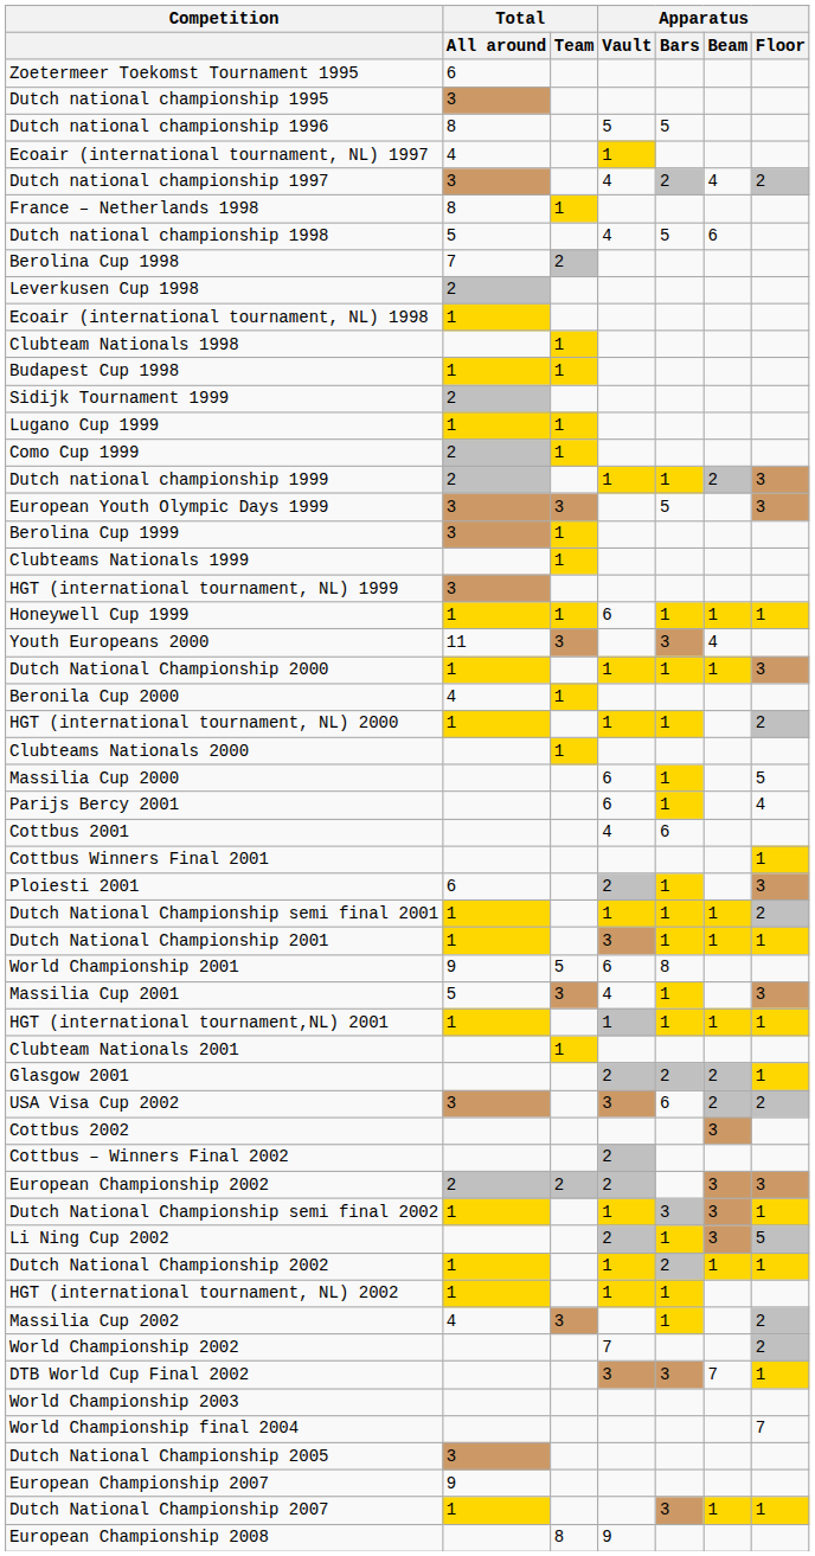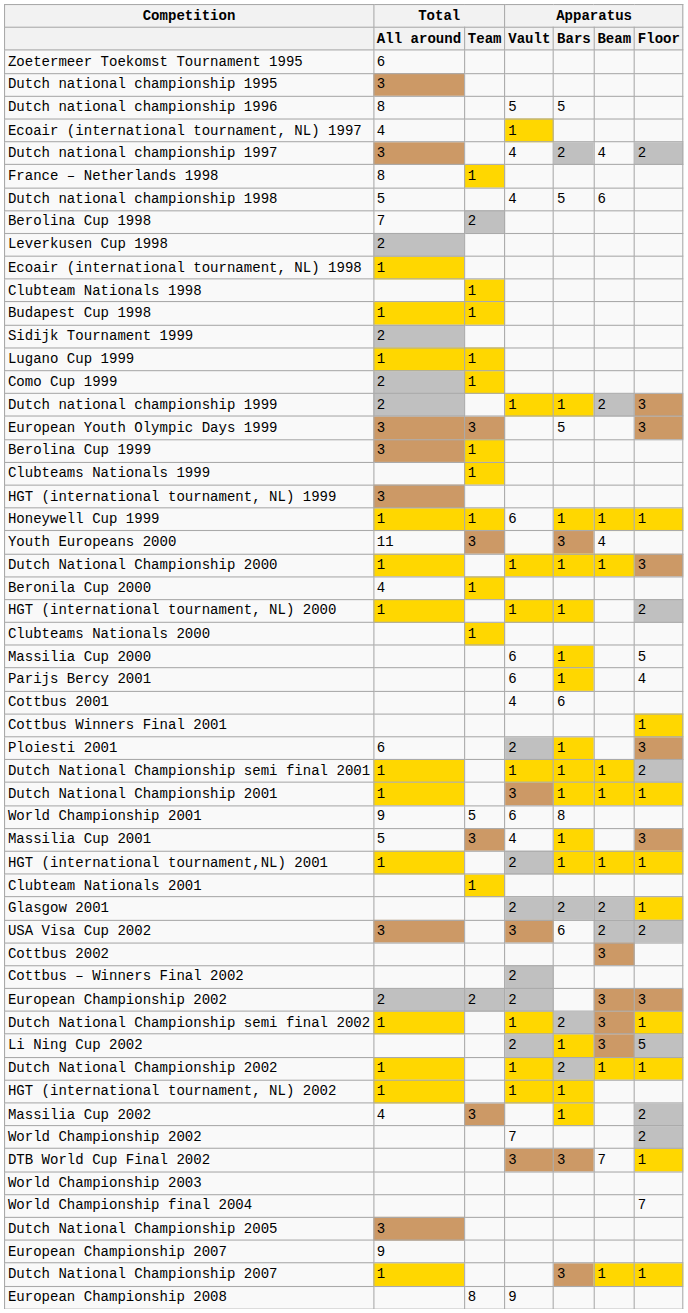 <table class="wikitable">
 <tr>
 <th>Competition</th>
 <th colspan="2">Total</th>
 <th colspan="4">Apparatus</th>
 </tr>
 <tr>
 <th></th>
 <th>All around</th>
 <th>Team</th>
 <th>Vault</th>
 <th>Bars</th>
 <th>Beam</th>
 <th>Floor</th>
 </tr>
 <tr>
 <td>Zoetermeer Toekomst Tournament 1995</td>
 <td>6</td>
 <td></td>
 <td></td>
 <td></td>
 <td></td>
 <td></td>
 </tr>
 <tr>
 <td>Dutch national championship 1995</td>
 <td bgcolor="cc9966">3</td>
 <td></td>
 <td></td>
 <td></td>
 <td></td>
 <td></td>
 </tr>
 <tr>
 <td>Dutch national championship 1996</td>
 <td>8</td>
 <td></td>
 <td>5</td>
 <td>5</td>
 <td></td>
 <td></td>
 </tr>
 <tr>
 <td>Ecoair (international tournament, NL) 1997</td>
 <td>4</td>
 <td></td>
 <td bgcolor="gold">1</td>
 <td></td>
 <td></td>
 <td></td>
 </tr>
 <tr>
 <td>Dutch national championship 1997</td>
 <td bgcolor="cc9966">3</td>
 <td></td>
 <td>4</td>
 <td bgcolor="silver">2</td>
 <td>4</td>
 <td bgcolor="silver">2</td>
 </tr>
 <tr>
 <td>France – Netherlands 1998</td>
 <td>8</td>
 <td bgcolor="gold">1</td>
 <td></td>
 <td></td>
 <td></td>
 <td></td>
 </tr>
 <tr>
 <td>Dutch national championship 1998</td>
 <td>5</td>
 <td></td>
 <td>4</td>
 <td>5</td>
 <td>6</td>
 <td></td>
 </tr>
 <tr>
 <td>Berolina Cup 1998</td>
 <td>7</td>
 <td bgcolor="silver">2</td>
 <td></td>
 <td></td>
 <td></td>
 <td></td>
 </tr>
 <tr>
 <td>Leverkusen Cup 1998</td>
 <td bgcolor="silver">2</td>
 <td></td>
 <td></td>
 <td></td>
 <td></td>
 <td></td>
 </tr>
 <tr>
 <td>Ecoair (international tournament, NL) 1998</td>
 <td bgcolor="gold">1</td>
 <td></td>
 <td></td>
 <td></td>
 <td></td>
 <td></td>
 </tr>
 <tr>
 <td>Clubteam Nationals 1998</td>
 <td></td>
 <td bgcolor="gold">1</td>
 <td></td>
 <td></td>
 <td></td>
 <td></td>
 </tr>
 <tr>
 <td>Budapest Cup 1998</td>
 <td bgcolor="gold">1</td>
 <td bgcolor="gold">1</td>
 <td></td>
 <td></td>
 <td></td>
 <td></td>
 </tr>
 <tr>
 <td>Sidijk Tournament 1999</td>
 <td bgcolor="silver">2</td>
 <td></td>
 <td></td>
 <td></td>
 <td></td>
 <td></td>
 </tr>
 <tr>
 <td>Lugano Cup 1999</td>
 <td bgcolor="gold">1</td>
 <td bgcolor="gold">1</td>
 <td></td>
 <td></td>
 <td></td>
 <td></td>
 </tr>
 <tr>
 <td>Como Cup 1999</td>
 <td bgcolor="silver">2</td>
 <td bgcolor="gold">1</td>
 <td></td>
 <td></td>
 <td></td>
 <td></td>
 </tr>
 <tr>
 <td>Dutch national championship 1999</td>
 <td bgcolor="silver">2</td>
 <td></td>
 <td bgcolor="gold">1</td>
 <td bgcolor="gold">1</td>
 <td bgcolor="silver">2</td>
 <td bgcolor="cc9966">3</td>
 </tr>
 <tr>
 <td>European Youth Olympic Days 1999</td>
 <td bgcolor="cc9966">3</td>
 <td bgcolor="cc9966">3</td>
 <td></td>
 <td>5</td>
 <td></td>
 <td bgcolor="cc9966">3</td>
 </tr>
 <tr>
 <td>Berolina Cup 1999</td>
 <td bgcolor="cc9966">3</td>
 <td bgcolor="gold">1</td>
 <td></td>
 <td></td>
 <td></td>
 <td></td>
 </tr>
 <tr>
 <td>Clubteams Nationals 1999</td>
 <td></td>
 <td bgcolor="gold">1</td>
 <td></td>
 <td></td>
 <td></td>
 <td></td>
 </tr>
 <tr>
 <td>HGT (international tournament, NL) 1999</td>
 <td bgcolor="cc9966">3</td>
 <td></td>
 <td></td>
 <td></td>
 <td></td>
 <td></td>
 </tr>
 <tr>
 <td>Honeywell Cup 1999</td>
 <td bgcolor="gold">1</td>
 <td bgcolor="gold">1</td>
 <td>6</td>
 <td bgcolor="gold">1</td>
 <td bgcolor="gold">1</td>
 <td bgcolor="gold">1</td>
 </tr>
 <tr>
 <td>Youth Europeans 2000</td>
 <td>11</td>
 <td bgcolor="cc9966">3</td>
 <td></td>
 <td bgcolor="cc9966">3</td>
 <td>4</td>
 <td></td>
 </tr>
 <tr>
 <td>Dutch National Championship 2000</td>
 <td bgcolor="gold">1</td>
 <td></td>
 <td bgcolor="gold">1</td>
 <td bgcolor="gold">1</td>
 <td bgcolor="gold">1</td>
 <td bgcolor="cc9966">3</td>
 </tr>
 <tr>
 <td>Beronila Cup 2000</td>
 <td>4</td>
 <td bgcolor="gold">1</td>
 <td></td>
 <td></td>
 <td></td>
 <td></td>
 </tr>
 <tr>
 <td>HGT (international tournament, NL) 2000</td>
 <td bgcolor="gold">1</td>
 <td></td>
 <td bgcolor="gold">1</td>
 <td bgcolor="gold">1</td>
 <td></td>
 <td bgcolor="silver">2</td>
 </tr>
 <tr>
 <td>Clubteams Nationals 2000</td>
 <td></td>
 <td bgcolor="gold">1</td>
 <td></td>
 <td></td>
 <td></td>
 <td></td>
 </tr>
 <tr>
 <td>Massilia Cup 2000</td>
 <td></td>
 <td></td>
 <td>6</td>
 <td bgcolor="gold">1</td>
 <td></td>
 <td>5</td>
 </tr>
 <tr>
 <td>Parijs Bercy 2001</td>
 <td></td>
 <td></td>
 <td>6</td>
 <td bgcolor="gold">1</td>
 <td></td>
 <td>4</td>
 </tr>
 <tr>
 <td>Cottbus 2001</td>
 <td></td>
 <td></td>
 <td>4</td>
 <td>6</td>
 <td></td>
 <td></td>
 </tr>
 <tr>
 <td>Cottbus Winners Final 2001</td>
 <td></td>
 <td></td>
 <td></td>
 <td></td>
 <td></td>
 <td bgcolor="gold">1</td>
 </tr>
 <tr>
 <td>Ploiesti 2001</td>
 <td>6</td>
 <td></td>
 <td bgcolor="silver">2</td>
 <td bgcolor="gold">1</td>
 <td></td>
 <td bgcolor="cc9966">3</td>
 </tr>
 <tr>
 <td>Dutch National Championship semi final 2001</td>
 <td bgcolor="gold">1</td>
 <td></td>
 <td bgcolor="gold">1</td>
 <td bgcolor="gold">1</td>
 <td bgcolor="gold">1</td>
 <td bgcolor="silver">2</td>
 </tr>
 <tr>
 <td>Dutch National Championship 2001</td>
 <td bgcolor="gold">1</td>
 <td></td>
 <td bgcolor="cc9966">3</td>
 <td bgcolor="gold">1</td>
 <td bgcolor="gold">1</td>
 <td bgcolor="gold">1</td>
 </tr>
 <tr>
 <td>World Championship 2001</td>
 <td>9</td>
 <td>5</td>
 <td>6</td>
 <td>8</td>
 <td></td>
 <td></td>
 </tr>
 <tr>
 <td>Massilia Cup 2001</td>
 <td>5</td>
 <td bgcolor="cc9966">3</td>
 <td>4</td>
 <td bgcolor="gold">1</td>
 <td></td>
 <td bgcolor="cc9966">3</td>
 </tr>
 <tr>
 <td>HGT (international tournament,NL) 2001</td>
 <td bgcolor="gold">1</td>
 <td></td>
-<td bgcolor="silver">1</td>
+<td bgcolor="silver">2</td>
 <td bgcolor="gold">1</td>
 <td bgcolor="gold">1</td>
 <td bgcolor="gold">1</td>
 </tr>
 <tr>
 <td>Clubteam Nationals  2001</td>
 <td></td>
 <td bgcolor="gold">1</td>
 <td></td>
 <td></td>
 <td></td>
 <td></td>
 </tr>
 <tr>
 <td>Glasgow 2001</td>
 <td></td>
 <td></td>
 <td bgcolor="silver">2</td>
 <td bgcolor="silver">2</td>
 <td bgcolor="silver">2</td>
 <td bgcolor="gold">1</td>
 </tr>
 <tr>
 <td>USA Visa Cup 2002</td>
 <td bgcolor="cc9966">3</td>
 <td></td>
 <td bgcolor="cc9966">3</td>
 <td>6</td>
 <td bgcolor="silver">2</td>
 <td bgcolor="silver">2</td>
 </tr>
 <tr>
 <td>Cottbus 2002</td>
 <td></td>
 <td></td>
 <td></td>
 <td></td>
 <td bgcolor="cc9966">3</td>
 <td></td>
 </tr>
 <tr>
 <td>Cottbus – Winners Final 2002</td>
 <td></td>
 <td></td>
 <td bgcolor="silver">2</td>
 <td></td>
 <td></td>
 <td></td>
 </tr>
 <tr>
 <td>European Championship 2002</td>
 <td bgcolor="silver">2</td>
 <td bgcolor="silver">2</td>
 <td bgcolor="silver">2</td>
 <td></td>
 <td bgcolor="cc9966">3</td>
 <td bgcolor="cc9966">3</td>
 </tr>
 <tr>
 <td>Dutch National Championship semi final 2002</td>
 <td bgcolor="gold">1</td>
 <td></td>
 <td bgcolor="gold">1</td>
-<td bgcolor="silver">3</td>
+<td bgcolor="silver">2</td>
 <td bgcolor="cc9966">3</td>
 <td bgcolor="gold">1</td>
 </tr>
 <tr>
 <td>Li Ning Cup 2002</td>
 <td></td>
 <td></td>
 <td bgcolor="silver">2</td>
 <td bgcolor="gold">1</td>
 <td bgcolor="cc9966">3</td>
 <td bgcolor="silver">5</td>
 </tr>
 <tr>
 <td>Dutch National Championship 2002</td>
 <td bgcolor="gold">1</td>
 <td></td>
 <td bgcolor="gold">1</td>
 <td bgcolor="silver">2</td>
 <td bgcolor="gold">1</td>
 <td bgcolor="gold">1</td>
 </tr>
 <tr>
 <td>HGT (international tournament, NL) 2002</td>
 <td bgcolor="gold">1</td>
 <td></td>
 <td bgcolor="gold">1</td>
 <td bgcolor="gold">1</td>
 <td></td>
 <td></td>
 </tr>
 <tr>
 <td>Massilia Cup 2002</td>
 <td>4</td>
 <td bgcolor="cc9966">3</td>
 <td></td>
 <td bgcolor="gold">1</td>
 <td></td>
 <td bgcolor="silver">2</td>
 </tr>
 <tr>
 <td>World Championship 2002</td>
 <td></td>
 <td></td>
 <td>7</td>
 <td></td>
 <td></td>
 <td bgcolor="silver">2</td>
 </tr>
 <tr>
 <td>DTB World Cup Final 2002</td>
 <td></td>
 <td></td>
 <td bgcolor="cc9966">3</td>
 <td bgcolor="cc9966">3</td>
 <td>7</td>
 <td bgcolor="gold">1</td>
 </tr>
 <tr>
 <td>World Championship 2003</td>
 <td></td>
 <td></td>
 <td></td>
 <td></td>
 <td></td>
 <td></td>
 </tr>
 <tr>
 <td>World Championship final 2004</td>
 <td></td>
 <td></td>
 <td></td>
 <td></td>
 <td></td>
 <td>7</td>
 </tr>
 <tr>
 <td>Dutch National Championship  2005</td>
 <td bgcolor="cc9966">3</td>
 <td></td>
 <td></td>
 <td></td>
 <td></td>
 <td></td>
 </tr>
 <tr>
 <td>European Championship 2007</td>
 <td>9</td>
 <td></td>
 <td></td>
 <td></td>
 <td></td>
 <td></td>
 </tr>
 <tr>
 <td>Dutch National Championship 2007</td>
 <td bgcolor="gold">1</td>
 <td></td>
 <td></td>
 <td bgcolor="cc9966">3</td>
 <td bgcolor="gold">1</td>
 <td bgcolor="gold">1</td>
 </tr>
 <tr>
 <td>European Championship 2008</td>
 <td></td>
 <td>8</td>
 <td>9</td>
 <td></td>
 <td></td>
 <td></td>
 </tr>
 </table>
